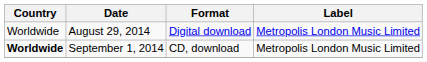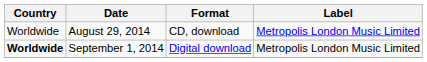 <table class="wikitable">
 <tr>
 <th>Country</th>
 <th>Date</th>
 <th>Format</th>
 <th>Label</th>
 </tr>
 <tr>
 <td>Worldwide</td>
 <td>August 29, 2014</td>
-<td><a href='#'>Digital download</a></td>
+<td>CD, download</td>
 <td><a href='#'>Metropolis London Music Limited</a></td>
 </tr>
 <tr>
 <td><strong>Worldwide</strong></td>
 <td>September 1, 2014</td>
-<td>CD, download</td>
+<td><a href='#'>Digital download</a></td>
 <td>Metropolis London Music Limited</td>
 </tr>
 <tr>
 </tr>
 </table>
